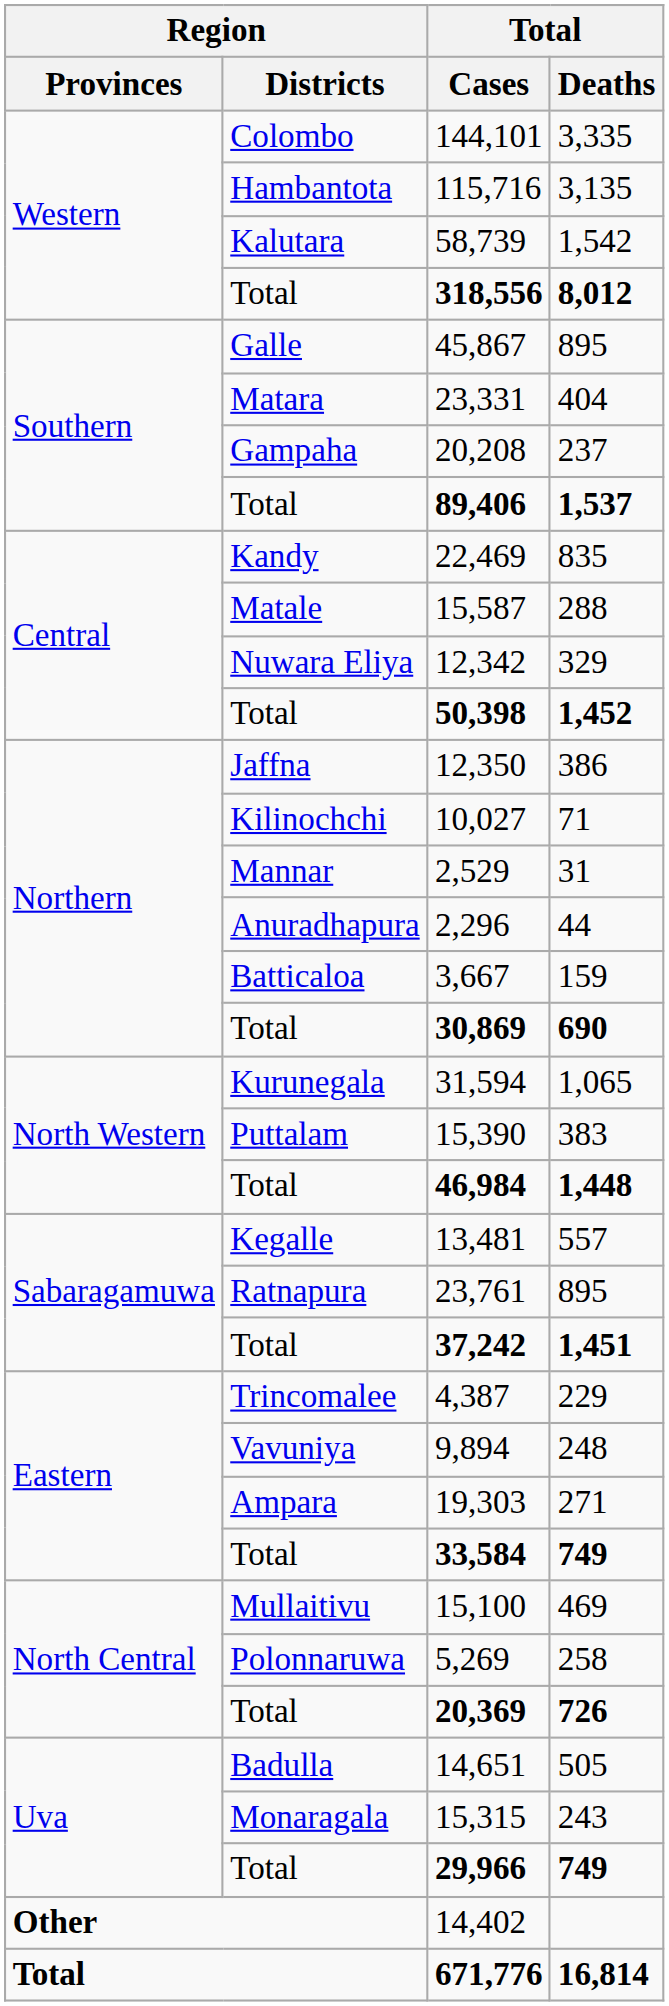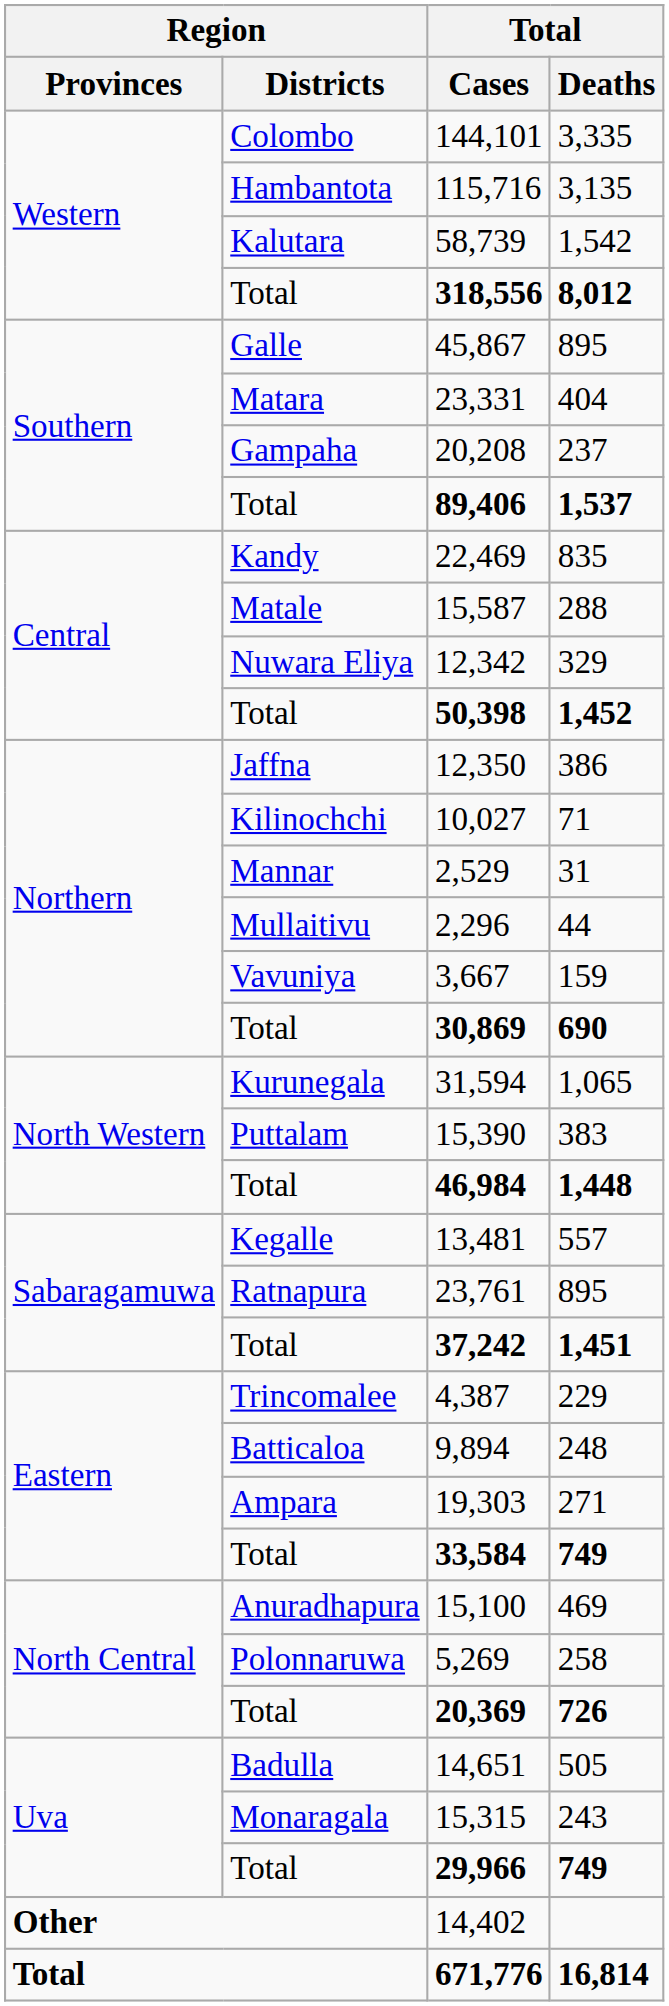 <table class="wikitable sortable">
 <tr>
 <th colspan="2">Region</th>
 <th colspan="2">Total</th>
 </tr>
 <tr>
 <th>Provinces</th>
 <th>Districts</th>
 <th>Cases</th>
 <th>Deaths</th>
 </tr>
 <tr>
 <td rowspan="4"><a href='#'>Western</a></td>
 <td><a href='#'>Colombo</a></td>
 <td>144,101</td>
 <td>3,335</td>
 </tr>
 <tr>
 <td><a href='#'>Hambantota</a></td>
 <td>115,716</td>
 <td>3,135</td>
 </tr>
 <tr>
 <td><a href='#'>Kalutara</a></td>
 <td>58,739</td>
 <td>1,542</td>
 </tr>
 <tr>
 <td>Total</td>
 <td><strong>318,556</strong></td>
 <td><strong>8,012</strong></td>
 </tr>
 <tr>
 <td rowspan="4"><a href='#'>Southern</a></td>
 <td><a href='#'>Galle</a></td>
 <td>45,867</td>
 <td>895</td>
 </tr>
 <tr>
 <td><a href='#'>Matara</a></td>
 <td>23,331</td>
 <td>404</td>
 </tr>
 <tr>
 <td><a href='#'>Gampaha</a></td>
 <td>20,208</td>
 <td>237</td>
 </tr>
 <tr>
 <td>Total</td>
 <td><strong>89,406</strong></td>
 <td><strong>1,537</strong></td>
 </tr>
 <tr>
 <td rowspan="4"><a href='#'>Central</a></td>
 <td><a href='#'>Kandy</a></td>
 <td>22,469</td>
 <td>835</td>
 </tr>
 <tr>
 <td><a href='#'>Matale</a></td>
 <td>15,587</td>
 <td>288</td>
 </tr>
 <tr>
 <td><a href='#'>Nuwara Eliya</a></td>
 <td>12,342</td>
 <td>329</td>
 </tr>
 <tr>
 <td>Total</td>
 <td><strong>50,398</strong></td>
 <td><strong>1,452</strong></td>
 </tr>
 <tr>
 <td rowspan="6"><a href='#'>Northern</a></td>
 <td><a href='#'>Jaffna</a></td>
 <td>12,350</td>
 <td>386</td>
 </tr>
 <tr>
 <td><a href='#'>Kilinochchi</a></td>
 <td>10,027</td>
 <td>71</td>
 </tr>
 <tr>
 <td><a href='#'>Mannar</a></td>
 <td>2,529</td>
 <td>31</td>
 </tr>
 <tr>
-<td><a href='#'>Anuradhapura</a></td>
+<td><a href='#'>Mullaitivu</a></td>
 <td>2,296</td>
 <td>44</td>
 </tr>
 <tr>
-<td><a href='#'>Batticaloa</a></td>
+<td><a href='#'>Vavuniya</a></td>
 <td>3,667</td>
 <td>159</td>
 </tr>
 <tr>
 <td>Total</td>
 <td><strong>30,869</strong></td>
 <td><strong>690</strong></td>
 </tr>
 <tr>
 <td rowspan="3"><a href='#'>North Western</a></td>
 <td><a href='#'>Kurunegala</a></td>
 <td>31,594</td>
 <td>1,065</td>
 </tr>
 <tr>
 <td><a href='#'>Puttalam</a></td>
 <td>15,390</td>
 <td>383</td>
 </tr>
 <tr>
 <td>Total</td>
 <td><strong>46,984</strong></td>
 <td><strong>1,448</strong></td>
 </tr>
 <tr>
 <td rowspan="3"><a href='#'>Sabaragamuwa</a></td>
 <td><a href='#'>Kegalle</a></td>
 <td>13,481</td>
 <td>557</td>
 </tr>
 <tr>
 <td><a href='#'>Ratnapura</a></td>
 <td>23,761</td>
 <td>895</td>
 </tr>
 <tr>
 <td>Total</td>
 <td><strong>37,242</strong></td>
 <td><strong>1,451</strong></td>
 </tr>
 <tr>
 <td rowspan="4"><a href='#'>Eastern</a></td>
 <td><a href='#'>Trincomalee</a></td>
 <td>4,387</td>
 <td>229</td>
 </tr>
 <tr>
-<td><a href='#'>Vavuniya</a></td>
+<td><a href='#'>Batticaloa</a></td>
 <td>9,894</td>
 <td>248</td>
 </tr>
 <tr>
 <td><a href='#'>Ampara</a></td>
 <td>19,303</td>
 <td>271</td>
 </tr>
 <tr>
 <td>Total</td>
 <td><strong>33,584</strong></td>
 <td><strong>749</strong></td>
 </tr>
 <tr>
 <td rowspan="3"><a href='#'>North Central</a></td>
-<td><a href='#'>Mullaitivu</a></td>
+<td><a href='#'>Anuradhapura</a></td>
 <td>15,100</td>
 <td>469</td>
 </tr>
 <tr>
 <td><a href='#'>Polonnaruwa</a></td>
 <td>5,269</td>
 <td>258</td>
 </tr>
 <tr>
 <td>Total</td>
 <td><strong>20,369</strong></td>
 <td><strong>726</strong></td>
 </tr>
 <tr>
 <td rowspan="3"><a href='#'>Uva</a></td>
 <td><a href='#'>Badulla</a></td>
 <td>14,651</td>
 <td>505</td>
 </tr>
 <tr>
 <td><a href='#'>Monaragala</a></td>
 <td>15,315</td>
 <td>243</td>
 </tr>
 <tr>
 <td>Total</td>
 <td><strong>29,966</strong></td>
 <td><strong>749</strong></td>
 </tr>
 <tr>
 <td colspan="2"><strong>Other</strong></td>
 <td>14,402</td>
 <td></td>
 </tr>
 <tr>
 <td colspan="2"><strong>Total</strong></td>
 <td><strong>671,776</strong></td>
 <td><strong>16,814</strong></td>
 </tr>
 </table>
